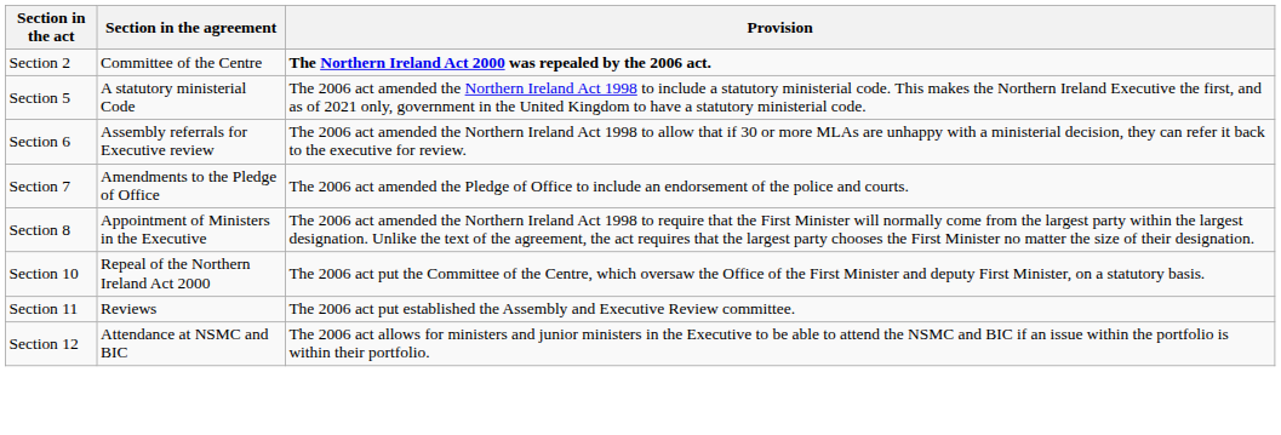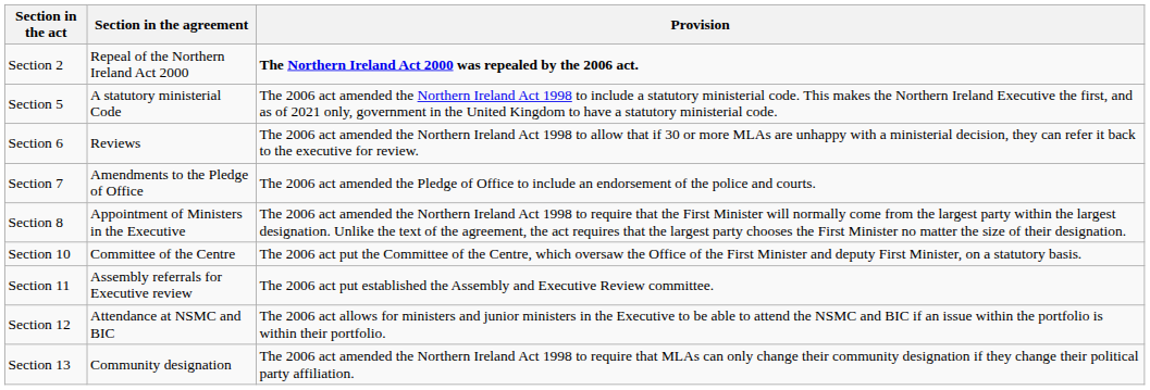 <table class="wikitable">
 <tr>
 <th>Section in the act</th>
 <th>Section in the agreement</th>
 <th>Provision</th>
 </tr>
 <tr>
 <td>Section 2</td>
-<td>Committee of the Centre</td>
+<td>Repeal of the Northern Ireland Act 2000</td>
 <td><strong>The <a href='#'>Northern Ireland Act 2000</a> was repealed by the 2006 act.</strong></td>
 </tr>
 <tr>
 <td>Section 5</td>
 <td>A statutory ministerial Code</td>
 <td>The 2006 act amended the <a href='#'>Northern Ireland Act 1998</a> to include a statutory ministerial code. This makes the Northern Ireland Executive the first, and as of 2021 only, government in the United Kingdom to have a statutory ministerial code.</td>
 </tr>
 <tr>
 <td>Section 6</td>
-<td>Assembly referrals for Executive review</td>
+<td>Reviews</td>
 <td>The 2006 act amended the Northern Ireland Act 1998 to allow that if 30 or more MLAs are unhappy with a ministerial decision, they can refer it back to the executive for review.</td>
 </tr>
 <tr>
 <td>Section 7</td>
 <td>Amendments to the Pledge of Office</td>
 <td>The 2006 act amended the Pledge of Office to include an endorsement of the police and courts.</td>
 </tr>
 <tr>
 <td>Section 8</td>
 <td>Appointment of Ministers in the Executive</td>
 <td>The 2006 act amended the Northern Ireland Act 1998 to require that the  First Minister will normally come from the largest party within the largest designation. Unlike the text of the agreement, the act requires that the largest party chooses the First Minister no matter the size of their designation.</td>
 </tr>
 <tr>
 <td>Section 10</td>
-<td>Repeal of the Northern Ireland Act 2000</td>
+<td>Committee of the Centre</td>
 <td>The 2006 act put the Committee of the Centre, which oversaw the  Office of the First Minister and deputy First Minister, on a statutory basis.</td>
 </tr>
 <tr>
 <td>Section 11</td>
-<td>Reviews</td>
+<td>Assembly referrals for Executive review</td>
 <td>The 2006 act put established the Assembly and Executive Review committee.</td>
 </tr>
 <tr>
 <td>Section 12</td>
 <td>Attendance at NSMC and BIC</td>
 <td>The 2006 act allows for ministers and junior ministers in the Executive to be able to attend the NSMC and BIC if an issue within the portfolio is within their portfolio.</td>
 </tr>
+<tr>
+<td>Section 13</td>
+<td>Community designation</td>
+<td>The 2006 act amended the Northern Ireland Act 1998 to require that MLAs can only change their community designation if they change their political party affiliation.</td>
+</tr>
 </table>
